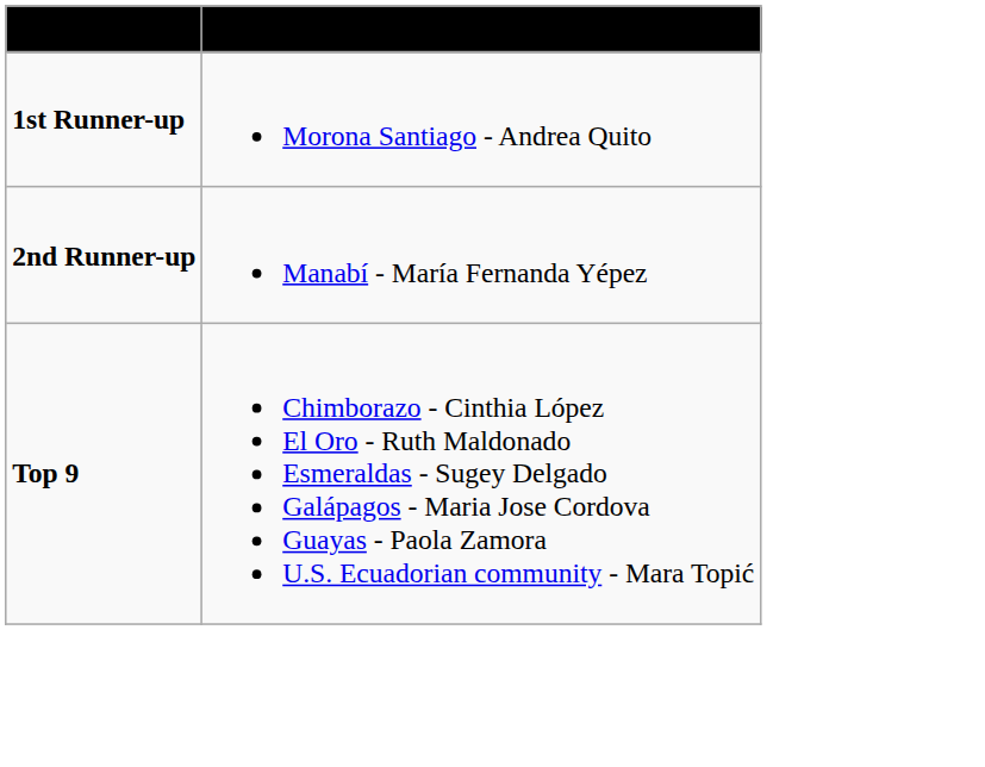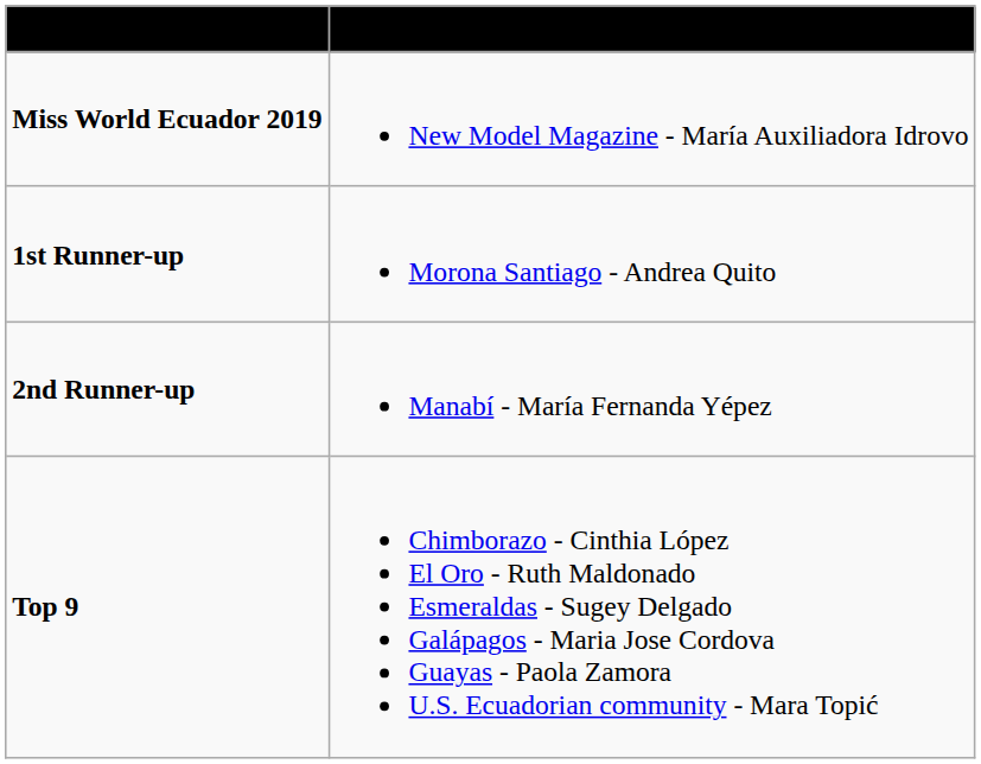 <table border="5" cellpadding="3" cellspacing="0" style="margin: 1em 1em 1em 0; background: #f9f9f9; border: 1px #aaa solid; border-collapse: collapse; font-size: 95%;">
 <tr bgcolor="black" colspan=40 align="center">
 <td><span><strong>Final results</strong> </span></td>
 <td><span><strong>Contestant</strong></span></td>
+</tr>
+<tr>
+<td><strong>Miss World Ecuador 2019</strong></td>
+<td><br><ul><li><a href='#'>New Model Magazine</a> - María Auxiliadora Idrovo</li></ul></td>
 </tr>
 <tr>
 <td><strong>1st Runner-up</strong></td>
 <td><br><ul><li><a href='#'>Morona Santiago</a> - Andrea Quito</li></ul></td>
 </tr>
 <tr>
 <td><strong>2nd Runner-up</strong></td>
 <td><br><ul><li><a href='#'>Manabí</a> - María Fernanda Yépez</li></ul></td>
 </tr>
 <tr>
 <td><strong>Top 9</strong></td>
 <td><br><ul><li><a href='#'>Chimborazo</a> - Cinthia López</li><li><a href='#'>El Oro</a> - Ruth Maldonado</li><li><a href='#'>Esmeraldas</a> - Sugey Delgado</li><li><a href='#'>Galápagos</a> - Maria Jose Cordova</li><li><a href='#'>Guayas</a> - Paola Zamora</li><li><a href='#'>U.S. Ecuadorian community</a> - Mara Topić</li></ul></td>
 </tr>
 </table>
